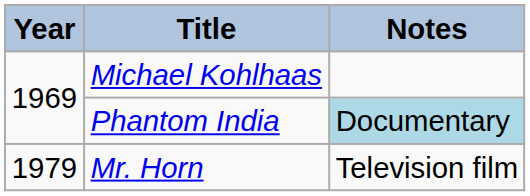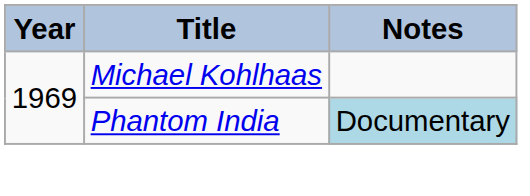 <table class="wikitable" style="font-size:95%;">
 <tr>
 <th style="background:#B0C4DE;">Year</th>
 <th style="background:#B0C4DE;">Title</th>
 <th style="background:#B0C4DE;">Notes</th>
 </tr>
 <tr>
 <td rowspan=2>1969</td>
 <td><em><a href='#'>Michael Kohlhaas</a></em></td>
 <td></td>
 </tr>
 <tr>
 <td><em><a href='#'>Phantom India</a></em></td>
 <td style="background: lightblue;">Documentary</td>
 </tr>
-<tr>
-<td>1979</td>
-<td><em><a href='#'>Mr. Horn</a></em></td>
-<td>Television film</td>
-</tr>
 </table>
